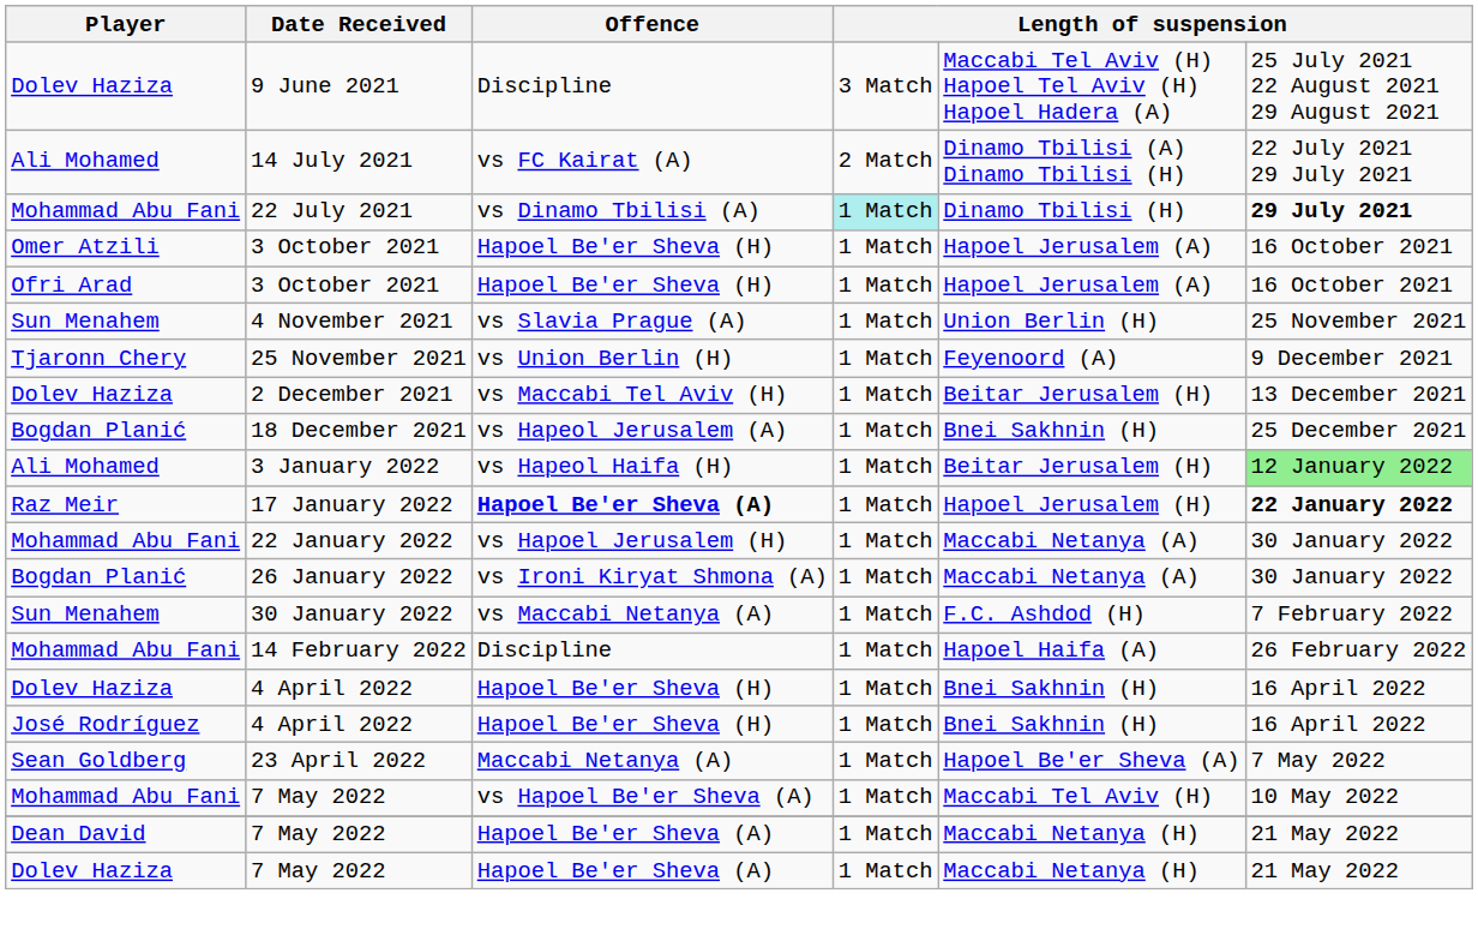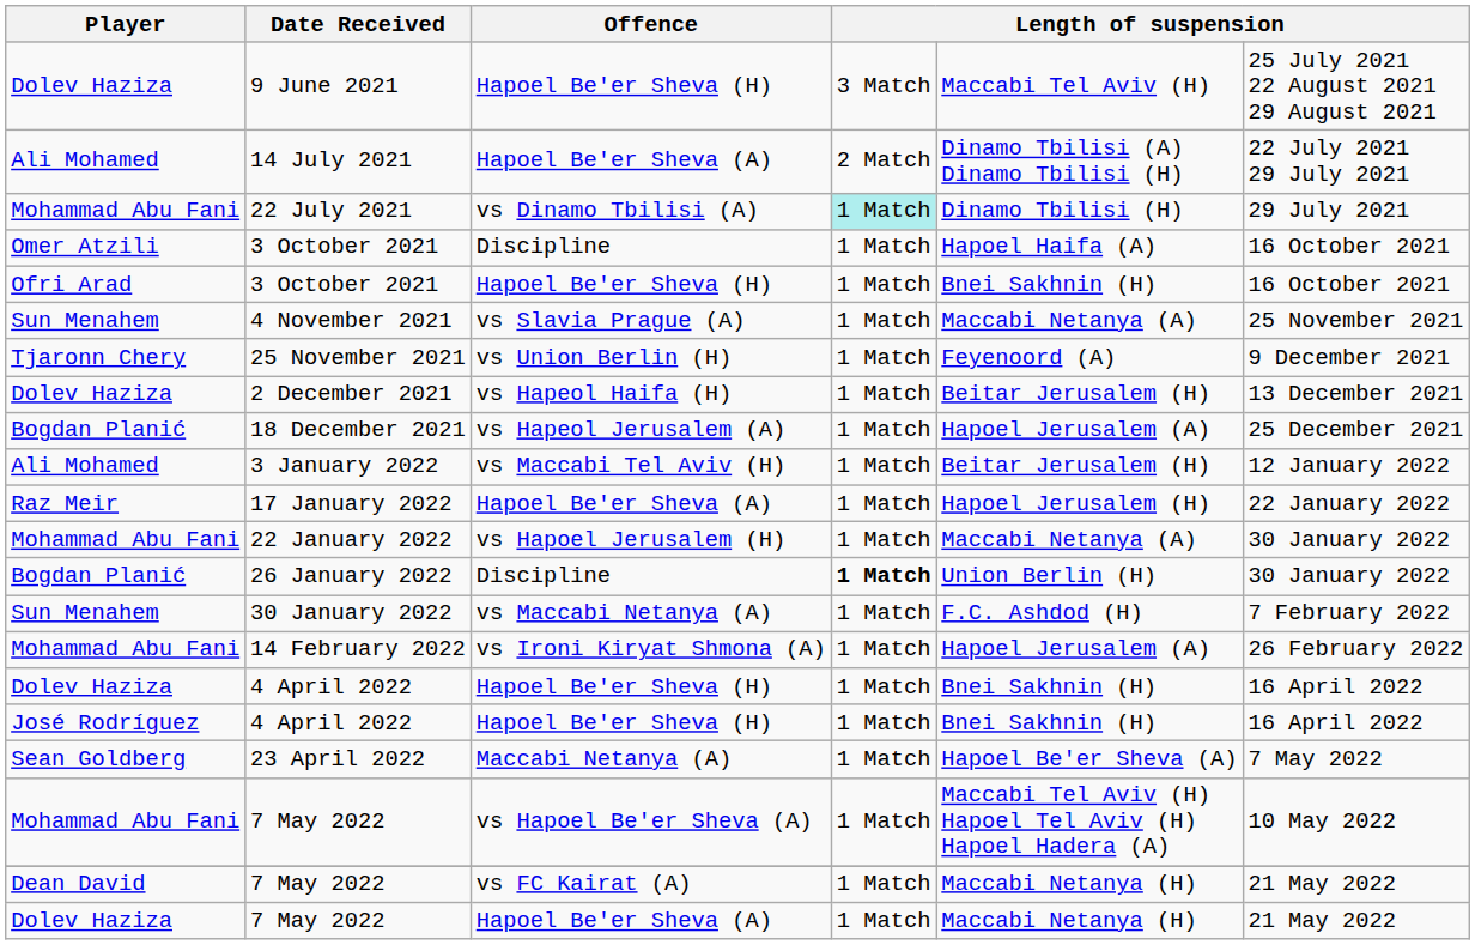 <table class="wikitable">
 <tr>
 <th>Player</th>
 <th>Date Received</th>
 <th>Offence</th>
 <th colspan="4">Length of suspension</th>
 </tr>
 <tr>
 <td><a href='#'>Dolev Haziza</a></td>
 <td>9 June 2021</td>
-<td>Discipline</td>
+<td> <a href='#'>Hapoel Be'er Sheva</a> (H)</td>
 <td>3 Match</td>
-<td><a href='#'>Maccabi Tel Aviv</a> (H)<br> <a href='#'>Hapoel Tel Aviv</a> (H)<br> <a href='#'>Hapoel Hadera</a> (A)</td>
+<td><a href='#'>Maccabi Tel Aviv</a> (H)</td>
 <td>25 July 2021<br> 22 August 2021<br> 29 August 2021</td>
 </tr>
 <tr>
 <td><a href='#'>Ali Mohamed</a></td>
 <td>14 July 2021</td>
-<td> vs <a href='#'>FC Kairat</a> (A)</td>
+<td> <a href='#'>Hapoel Be'er Sheva</a> (A)</td>
 <td>2 Match</td>
 <td><a href='#'>Dinamo Tbilisi</a> (A)<br> <a href='#'>Dinamo Tbilisi</a> (H)</td>
 <td>22 July 2021<br> 29 July 2021</td>
 </tr>
 <tr>
 <td><a href='#'>Mohammad Abu Fani</a></td>
 <td>22 July 2021</td>
 <td> vs <a href='#'>Dinamo Tbilisi</a> (A)</td>
 <td style="background: paleturquoise;">1 Match</td>
 <td><a href='#'>Dinamo Tbilisi</a> (H)</td>
-<td><strong>29 July 2021</strong></td>
+<td>29 July 2021</td>
 </tr>
 <tr>
 <td><a href='#'>Omer Atzili</a></td>
 <td>3 October 2021</td>
-<td> <a href='#'>Hapoel Be'er Sheva</a> (H)</td>
+<td>Discipline</td>
 <td>1 Match</td>
-<td><a href='#'>Hapoel Jerusalem</a> (A)</td>
+<td><a href='#'>Hapoel Haifa</a> (A)</td>
 <td>16 October 2021</td>
 </tr>
 <tr>
 <td><a href='#'>Ofri Arad</a></td>
 <td>3 October 2021</td>
 <td> <a href='#'>Hapoel Be'er Sheva</a> (H)</td>
 <td>1 Match</td>
-<td><a href='#'>Hapoel Jerusalem</a> (A)</td>
+<td><a href='#'>Bnei Sakhnin</a> (H)</td>
 <td>16 October 2021</td>
 </tr>
 <tr>
 <td><a href='#'>Sun Menahem</a></td>
 <td>4 November 2021</td>
 <td> vs <a href='#'>Slavia Prague</a> (A)</td>
 <td>1 Match</td>
-<td><a href='#'>Union Berlin</a> (H)</td>
+<td><a href='#'>Maccabi Netanya</a> (A)</td>
 <td>25 November 2021</td>
 </tr>
 <tr>
 <td><a href='#'>Tjaronn Chery</a></td>
 <td>25 November 2021</td>
 <td> vs <a href='#'>Union Berlin</a> (H)</td>
 <td>1 Match</td>
 <td><a href='#'>Feyenoord</a> (A)</td>
 <td>9 December 2021</td>
 </tr>
 <tr>
 <td><a href='#'>Dolev Haziza</a></td>
 <td>2 December 2021</td>
-<td> vs <a href='#'>Maccabi Tel Aviv</a> (H)</td>
+<td> vs <a href='#'>Hapeol Haifa</a> (H)</td>
 <td>1 Match</td>
 <td><a href='#'>Beitar Jerusalem</a> (H)</td>
 <td>13 December 2021</td>
 </tr>
 <tr>
 <td><a href='#'>Bogdan Planić</a></td>
 <td>18 December 2021</td>
 <td> vs <a href='#'>Hapeol Jerusalem</a> (A)</td>
 <td>1 Match</td>
-<td><a href='#'>Bnei Sakhnin</a> (H)</td>
+<td><a href='#'>Hapoel Jerusalem</a> (A)</td>
 <td>25 December 2021</td>
 </tr>
 <tr>
 <td><a href='#'>Ali Mohamed</a></td>
 <td>3 January 2022</td>
-<td> vs <a href='#'>Hapeol Haifa</a> (H)</td>
+<td> vs <a href='#'>Maccabi Tel Aviv</a> (H)</td>
 <td>1 Match</td>
 <td><a href='#'>Beitar Jerusalem</a> (H)</td>
-<td style="background: lightgreen;">12 January 2022</td>
+<td>12 January 2022</td>
 </tr>
 <tr>
 <td><a href='#'>Raz Meir</a></td>
 <td>17 January 2022</td>
-<td><strong> <a href='#'>Hapoel Be'er Sheva</a> (A)</strong></td>
+<td> <a href='#'>Hapoel Be'er Sheva</a> (A)</td>
 <td>1 Match</td>
 <td><a href='#'>Hapoel Jerusalem</a> (H)</td>
-<td><strong>22 January 2022</strong></td>
+<td>22 January 2022</td>
 </tr>
 <tr>
 <td><a href='#'>Mohammad Abu Fani</a></td>
 <td>22 January 2022</td>
 <td> vs <a href='#'>Hapoel Jerusalem</a> (H)</td>
 <td>1 Match</td>
 <td><a href='#'>Maccabi Netanya</a> (A)</td>
 <td>30 January 2022</td>
 </tr>
 <tr>
 <td><a href='#'>Bogdan Planić</a></td>
 <td>26 January 2022</td>
-<td> vs <a href='#'>Ironi Kiryat Shmona</a> (A)</td>
-<td>1 Match</td>
-<td><a href='#'>Maccabi Netanya</a> (A)</td>
+<td>Discipline</td>
+<td><strong>1 Match</strong></td>
+<td><a href='#'>Union Berlin</a> (H)</td>
 <td>30 January 2022</td>
 </tr>
 <tr>
 <td><a href='#'>Sun Menahem</a></td>
 <td>30 January 2022</td>
 <td> vs <a href='#'>Maccabi Netanya</a> (A)</td>
 <td>1 Match</td>
 <td><a href='#'>F.C. Ashdod</a> (H)</td>
 <td>7 February 2022</td>
 </tr>
 <tr>
 <td><a href='#'>Mohammad Abu Fani</a></td>
 <td>14 February 2022</td>
-<td>Discipline</td>
+<td> vs <a href='#'>Ironi Kiryat Shmona</a> (A)</td>
 <td>1 Match</td>
-<td><a href='#'>Hapoel Haifa</a> (A)</td>
+<td><a href='#'>Hapoel Jerusalem</a> (A)</td>
 <td>26 February 2022</td>
 </tr>
 <tr>
 <td><a href='#'>Dolev Haziza</a></td>
 <td>4 April 2022</td>
 <td> <a href='#'>Hapoel Be'er Sheva</a> (H)</td>
 <td>1 Match</td>
 <td><a href='#'>Bnei Sakhnin</a> (H)</td>
 <td>16 April 2022</td>
 </tr>
 <tr>
 <td><a href='#'>José Rodríguez</a></td>
 <td>4 April 2022</td>
 <td> <a href='#'>Hapoel Be'er Sheva</a> (H)</td>
 <td>1 Match</td>
 <td><a href='#'>Bnei Sakhnin</a> (H)</td>
 <td>16 April 2022</td>
 </tr>
 <tr>
 <td><a href='#'>Sean Goldberg</a></td>
 <td>23 April 2022</td>
 <td> <a href='#'>Maccabi Netanya</a> (A)</td>
 <td>1 Match</td>
 <td><a href='#'>Hapoel Be'er Sheva</a> (A)</td>
 <td>7 May 2022</td>
 </tr>
 <tr>
 <td><a href='#'>Mohammad Abu Fani</a></td>
 <td>7 May 2022</td>
 <td> vs <a href='#'>Hapoel Be'er Sheva</a> (A)</td>
 <td>1 Match</td>
-<td><a href='#'>Maccabi Tel Aviv</a> (H)</td>
+<td><a href='#'>Maccabi Tel Aviv</a> (H)<br> <a href='#'>Hapoel Tel Aviv</a> (H)<br> <a href='#'>Hapoel Hadera</a> (A)</td>
 <td>10 May 2022</td>
 </tr>
 <tr>
 </tr>
 <tr>
 <td><a href='#'>Dean David</a></td>
 <td>7 May 2022</td>
-<td> <a href='#'>Hapoel Be'er Sheva</a> (A)</td>
+<td> vs <a href='#'>FC Kairat</a> (A)</td>
 <td>1 Match</td>
 <td><a href='#'>Maccabi Netanya</a> (H)</td>
 <td>21 May 2022</td>
 </tr>
 <tr>
 <td><a href='#'>Dolev Haziza</a></td>
 <td>7 May 2022</td>
 <td> <a href='#'>Hapoel Be'er Sheva</a> (A)</td>
 <td>1 Match</td>
 <td><a href='#'>Maccabi Netanya</a> (H)</td>
 <td>21 May 2022</td>
 </tr>
 </table>
